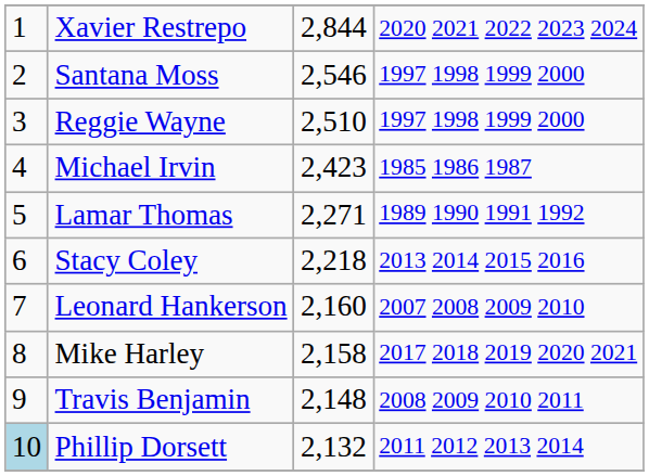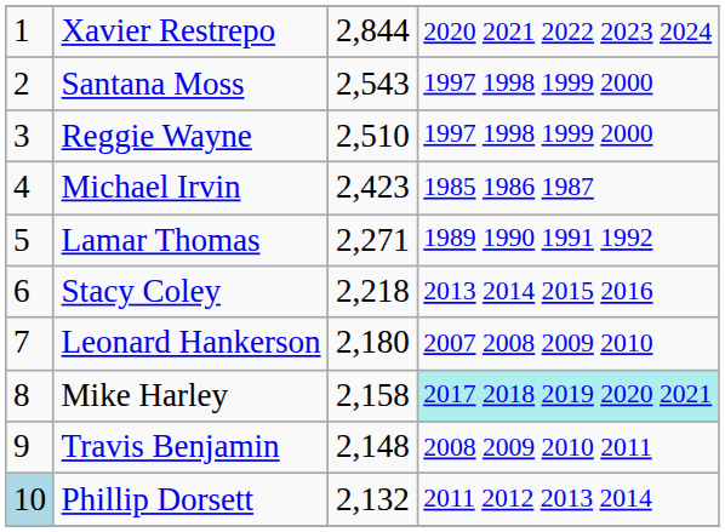 <table class="wikitable">
 <tr>
 </tr>
 <tr>
 <td>1</td>
 <td><a href='#'>Xavier Restrepo</a></td>
 <td>2,844</td>
 <td style="font-size:80%;"><a href='#'>2020</a> <a href='#'>2021</a> <a href='#'>2022</a> <a href='#'>2023</a> <a href='#'>2024</a></td>
 </tr>
 <tr>
 <td>2</td>
 <td><a href='#'>Santana Moss</a></td>
-<td>2,546</td>
+<td>2,543</td>
 <td style="font-size:80%;"><a href='#'>1997</a> <a href='#'>1998</a> <a href='#'>1999</a> <a href='#'>2000</a></td>
 </tr>
 <tr>
 <td>3</td>
 <td><a href='#'>Reggie Wayne</a></td>
 <td>2,510</td>
 <td style="font-size:80%;"><a href='#'>1997</a> <a href='#'>1998</a> <a href='#'>1999</a> <a href='#'>2000</a></td>
 </tr>
 <tr>
 <td>4</td>
 <td><a href='#'>Michael Irvin</a></td>
 <td>2,423</td>
 <td style="font-size:80%;"><a href='#'>1985</a> <a href='#'>1986</a> <a href='#'>1987</a></td>
 </tr>
 <tr>
 <td>5</td>
 <td><a href='#'>Lamar Thomas</a></td>
 <td>2,271</td>
 <td style="font-size:80%;"><a href='#'>1989</a> <a href='#'>1990</a> <a href='#'>1991</a> <a href='#'>1992</a></td>
 </tr>
 <tr>
 <td>6</td>
 <td><a href='#'>Stacy Coley</a></td>
 <td>2,218</td>
 <td style="font-size:80%;"><a href='#'>2013</a> <a href='#'>2014</a> <a href='#'>2015</a> <a href='#'>2016</a></td>
 </tr>
 <tr>
 <td>7</td>
 <td><a href='#'>Leonard Hankerson</a></td>
-<td>2,160</td>
+<td>2,180</td>
 <td style="font-size:80%;"><a href='#'>2007</a> <a href='#'>2008</a> <a href='#'>2009</a> <a href='#'>2010</a></td>
 </tr>
 <tr>
 <td>8</td>
 <td>Mike Harley</td>
 <td>2,158</td>
-<td style="font-size:80%;"><a href='#'>2017</a> <a href='#'>2018</a> <a href='#'>2019</a> <a href='#'>2020</a> <a href='#'>2021</a></td>
+<td style="background: paleturquoise; font-size:80%;"><a href='#'>2017</a> <a href='#'>2018</a> <a href='#'>2019</a> <a href='#'>2020</a> <a href='#'>2021</a></td>
 </tr>
 <tr>
 <td>9</td>
 <td><a href='#'>Travis Benjamin</a></td>
 <td>2,148</td>
 <td style="font-size:80%;"><a href='#'>2008</a> <a href='#'>2009</a> <a href='#'>2010</a> <a href='#'>2011</a></td>
 </tr>
 <tr>
 <td style="background: lightblue;">10</td>
 <td><a href='#'>Phillip Dorsett</a></td>
 <td>2,132</td>
 <td style="font-size:80%;"><a href='#'>2011</a> <a href='#'>2012</a> <a href='#'>2013</a> <a href='#'>2014</a></td>
 </tr>
 <tr>
 </tr>
 </table>
